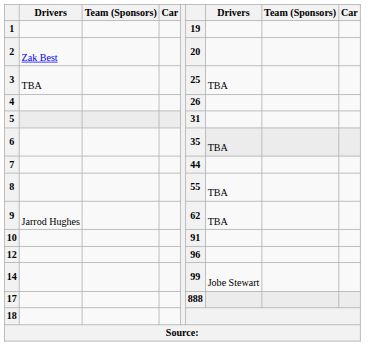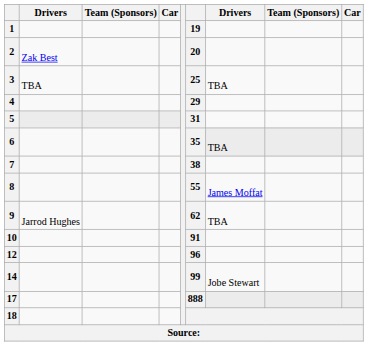 <table class="wikitable" style="font-size: 85%;">
 <tr>
 <th></th>
 <th>Drivers</th>
 <th>Team (Sponsors)</th>
 <th>Car</th>
 <th rowspan="15"></th>
 <th></th>
 <th>Drivers</th>
 <th>Team (Sponsors)</th>
 <th>Car</th>
 </tr>
 <tr>
 <th>1</th>
 <td><br></td>
 <td><br></td>
 <td></td>
 <th>19</th>
 <td><br></td>
 <td><br></td>
 <td></td>
 </tr>
 <tr>
 <th>2</th>
 <td><br> <a href='#'>Zak Best</a></td>
 <td><br></td>
 <td></td>
 <th>20</th>
 <td><br></td>
 <td><br></td>
 <td></td>
 </tr>
 <tr>
 <th>3</th>
 <td><br> TBA</td>
 <td><br></td>
 <td></td>
 <th>25</th>
 <td><br> TBA</td>
 <td><br></td>
 <td></td>
 </tr>
 <tr>
 <th>4</th>
 <td><br></td>
 <td><br></td>
 <td></td>
-<th>26</th>
+<th>29</th>
 <td><br></td>
 <td><br></td>
 <td></td>
 </tr>
 <tr>
 <th>5</th>
 <td style="background:#ececec;"><br></td>
 <td style="background:#ececec;"><br></td>
 <td style="background:#ececec;"></td>
 <th>31</th>
 <td><br></td>
 <td><br></td>
 <td></td>
 </tr>
 <tr>
 <th>6</th>
 <td><br></td>
 <td><br></td>
 <td></td>
 <th>35</th>
 <td style="background:#ececec;"><br> TBA</td>
 <td style="background:#ececec;"><br></td>
 <td style="background:#ececec;"></td>
 </tr>
 <tr>
 <th>7</th>
 <td><br></td>
 <td><br></td>
 <td></td>
-<th>44</th>
+<th>38</th>
 <td><br></td>
 <td><br></td>
 <td></td>
 </tr>
 <tr>
 <th>8</th>
 <td><br></td>
 <td><br></td>
 <td></td>
 <th>55</th>
-<td><br> TBA</td>
+<td><br> <a href='#'>James Moffat</a></td>
 <td><br></td>
 <td></td>
 </tr>
 <tr>
 <th>9</th>
 <td><br> Jarrod Hughes</td>
 <td><br></td>
 <td></td>
 <th>62</th>
 <td><br> TBA</td>
 <td><br></td>
 <td></td>
 </tr>
 <tr>
 <th>10</th>
 <td><br></td>
 <td><br></td>
 <td></td>
 <th>91</th>
 <td><br></td>
 <td><br></td>
 <td></td>
 </tr>
 <tr>
 <th>12</th>
 <td><br></td>
 <td><br></td>
 <td></td>
 <th>96</th>
 <td><br></td>
 <td><br></td>
 <td></td>
 </tr>
 <tr>
 <th>14</th>
 <td><br></td>
 <td><br></td>
 <td></td>
 <th>99</th>
 <td><br> Jobe Stewart</td>
 <td><br></td>
 <td></td>
 </tr>
 <tr>
 <th>17</th>
 <td><br></td>
 <td><br></td>
 <td></td>
 <th>888</th>
 <td style="background:#ececec;"><br></td>
 <td style="background:#ececec;"><br></td>
 <td style="background:#ececec;"></td>
 </tr>
 <tr>
 <th>18</th>
 <td><br></td>
 <td><br></td>
 <td></td>
 <th colspan="4"></th>
 </tr>
 <tr>
 <th colspan="9">Source:</th>
 </tr>
 </table>
